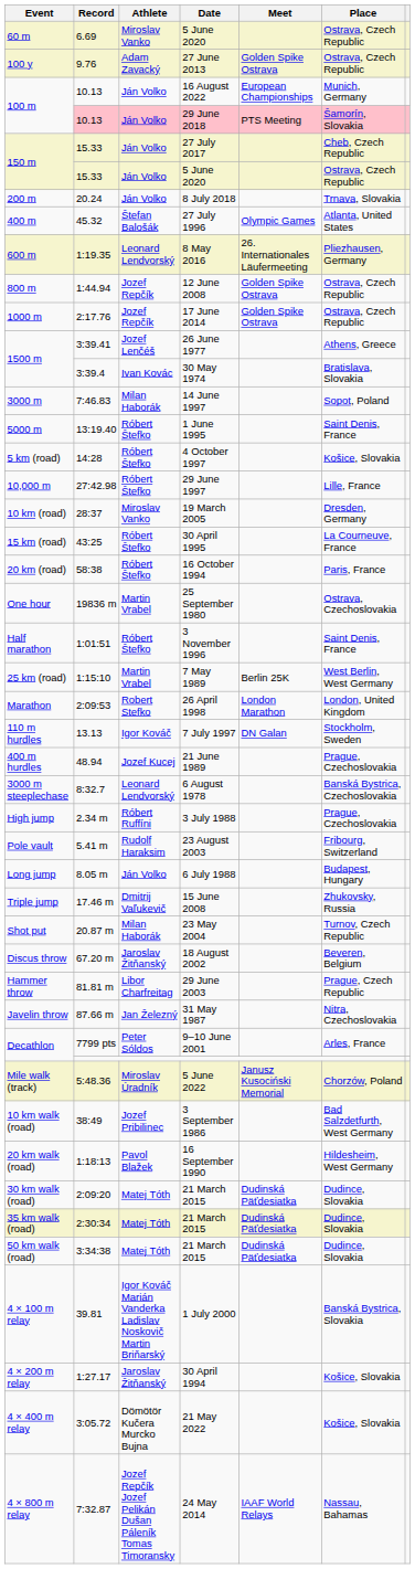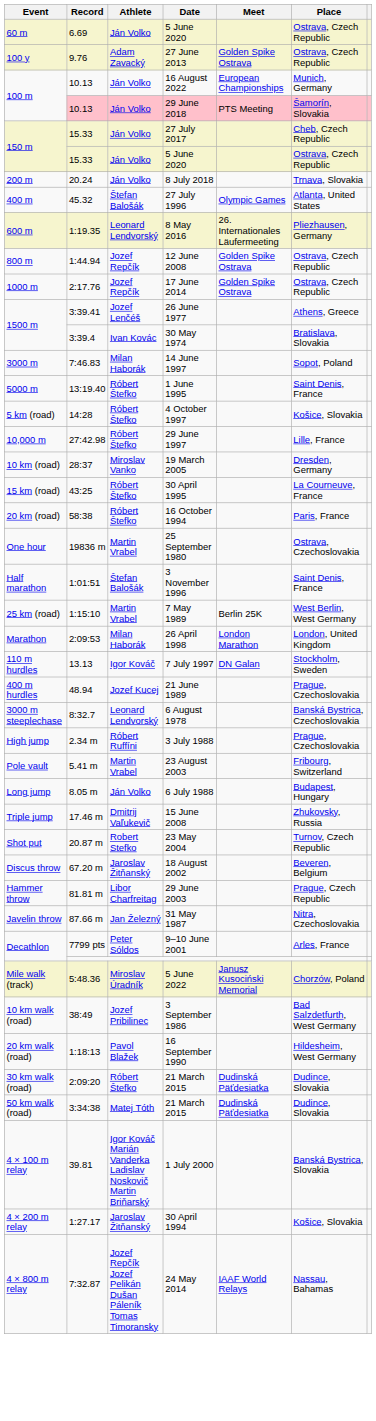 <table class="wikitable" style="font-size:95%; width: 95%;">
 <tr>
 <th>Event</th>
 <th>Record</th>
 <th>Athlete</th>
 <th>Date</th>
 <th>Meet</th>
 <th>Place</th>
 <th></th>
 </tr>
 <tr style="background:#f6F5CE;">
 <td><a href='#'>60 m</a></td>
 <td>6.69 </td>
-<td><a href='#'>Miroslav Vanko</a></td>
+<td><a href='#'>Ján Volko</a></td>
 <td>5 June 2020</td>
 <td></td>
 <td><a href='#'>Ostrava</a>, Czech Republic</td>
 <td></td>
 </tr>
 <tr style="background:#f6F5CE;">
 <td><a href='#'>100 y</a></td>
 <td>9.76 </td>
 <td><a href='#'>Adam Zavacký</a></td>
 <td>27 June 2013</td>
 <td><a href='#'>Golden Spike Ostrava</a></td>
 <td><a href='#'>Ostrava</a>, Czech Republic</td>
 <td></td>
 </tr>
 <tr>
 <td rowspan=2><a href='#'>100 m</a></td>
 <td>10.13 </td>
 <td><a href='#'>Ján Volko</a></td>
 <td>16 August 2022</td>
 <td><a href='#'>European Championships</a></td>
 <td><a href='#'>Munich</a>, Germany</td>
 <td></td>
 </tr>
 <tr style="background:pink">
 <td>10.13 </td>
 <td><a href='#'>Ján Volko</a></td>
 <td>29 June 2018</td>
 <td>PTS Meeting</td>
 <td><a href='#'>Šamorín</a>, Slovakia</td>
 <td></td>
 </tr>
 <tr style="background:#f6F5CE;">
 <td rowspan=2><a href='#'>150 m</a></td>
 <td>15.33 </td>
 <td><a href='#'>Ján Volko</a></td>
 <td>27 July 2017</td>
 <td></td>
 <td><a href='#'>Cheb</a>, Czech Republic</td>
 <td></td>
 </tr>
 <tr style="background:#f6F5CE;">
 <td>15.33 </td>
 <td><a href='#'>Ján Volko</a></td>
 <td>5 June 2020</td>
 <td></td>
 <td><a href='#'>Ostrava</a>, Czech Republic</td>
 <td></td>
 </tr>
 <tr>
 <td><a href='#'>200 m</a></td>
 <td>20.24 </td>
 <td><a href='#'>Ján Volko</a></td>
 <td>8 July 2018</td>
 <td></td>
 <td><a href='#'>Trnava</a>, Slovakia</td>
 <td></td>
 </tr>
 <tr>
 <td><a href='#'>400 m</a></td>
 <td>45.32</td>
 <td><a href='#'>Štefan Balošák</a></td>
 <td>27 July 1996</td>
 <td><a href='#'>Olympic Games</a></td>
 <td><a href='#'>Atlanta</a>, United States</td>
 <td></td>
 </tr>
 <tr style="background:#f6F5CE;">
 <td><a href='#'>600 m</a></td>
 <td>1:19.35</td>
 <td><a href='#'>Leonard Lendvorský</a></td>
 <td>8 May 2016</td>
 <td>26. Internationales Läufermeeting</td>
 <td><a href='#'>Pliezhausen</a>, Germany</td>
 <td></td>
 </tr>
 <tr>
 <td><a href='#'>800 m</a></td>
 <td>1:44.94</td>
 <td><a href='#'>Jozef Repčík</a></td>
 <td>12 June 2008</td>
 <td><a href='#'>Golden Spike Ostrava</a></td>
 <td><a href='#'>Ostrava</a>, Czech Republic</td>
 <td></td>
 </tr>
 <tr>
 <td><a href='#'>1000 m</a></td>
 <td>2:17.76</td>
 <td><a href='#'>Jozef Repčík</a></td>
 <td>17 June 2014</td>
 <td><a href='#'>Golden Spike Ostrava</a></td>
 <td><a href='#'>Ostrava</a>, Czech Republic</td>
 <td></td>
 </tr>
 <tr>
 <td rowspan=2><a href='#'>1500 m</a></td>
 <td>3:39.41</td>
 <td><a href='#'>Jozef Lenčéš</a></td>
 <td>26 June 1977</td>
 <td></td>
 <td><a href='#'>Athens</a>, Greece</td>
 <td></td>
 </tr>
 <tr>
 <td>3:39.4 </td>
 <td><a href='#'>Ivan Kovác</a></td>
 <td>30 May 1974</td>
 <td></td>
 <td><a href='#'>Bratislava</a>, Slovakia</td>
 <td></td>
 </tr>
 <tr>
 <td><a href='#'>3000 m</a></td>
 <td>7:46.83</td>
 <td><a href='#'>Milan Haborák</a></td>
 <td>14 June 1997</td>
 <td></td>
 <td><a href='#'>Sopot</a>, Poland</td>
 <td></td>
 </tr>
 <tr>
 <td><a href='#'>5000 m</a></td>
 <td>13:19.40</td>
 <td><a href='#'>Róbert Štefko</a></td>
 <td>1 June 1995</td>
 <td></td>
 <td><a href='#'>Saint Denis</a>, France</td>
 <td></td>
 </tr>
 <tr>
 <td><a href='#'>5 km</a> (road)</td>
 <td>14:28</td>
 <td><a href='#'>Róbert Štefko</a></td>
 <td>4 October 1997</td>
 <td></td>
 <td><a href='#'>Košice</a>, Slovakia</td>
 <td></td>
 </tr>
 <tr>
 <td><a href='#'>10,000 m</a></td>
 <td>27:42.98</td>
 <td><a href='#'>Róbert Štefko</a></td>
 <td>29 June 1997</td>
 <td></td>
 <td><a href='#'>Lille</a>, France</td>
 <td></td>
 </tr>
 <tr>
 <td><a href='#'>10 km</a> (road)</td>
 <td>28:37</td>
 <td><a href='#'>Miroslav Vanko</a></td>
 <td>19 March 2005</td>
 <td></td>
 <td><a href='#'>Dresden</a>, Germany</td>
 <td></td>
 </tr>
 <tr>
 <td><a href='#'>15 km</a> (road)</td>
 <td>43:25</td>
 <td><a href='#'>Róbert Štefko</a></td>
 <td>30 April 1995</td>
 <td></td>
 <td><a href='#'>La Courneuve</a>, France</td>
 <td></td>
 </tr>
 <tr>
 <td><a href='#'>20 km</a> (road)</td>
 <td>58:38</td>
 <td><a href='#'>Róbert Štefko</a></td>
 <td>16 October 1994</td>
 <td></td>
 <td><a href='#'>Paris</a>, France</td>
 <td></td>
 </tr>
 <tr>
 <td><a href='#'>One hour</a></td>
 <td>19836 m</td>
 <td><a href='#'>Martin Vrabel</a></td>
 <td>25 September 1980</td>
 <td></td>
 <td><a href='#'>Ostrava</a>, Czechoslovakia</td>
 <td></td>
 </tr>
 <tr>
 <td><a href='#'>Half marathon</a></td>
 <td>1:01:51</td>
-<td><a href='#'>Róbert Štefko</a></td>
+<td><a href='#'>Štefan Balošák</a></td>
 <td>3 November 1996</td>
 <td></td>
 <td><a href='#'>Saint Denis</a>, France</td>
 <td></td>
 </tr>
 <tr>
 <td><a href='#'>25 km</a> (road)</td>
 <td>1:15:10</td>
 <td><a href='#'>Martin Vrabel</a></td>
 <td>7 May 1989</td>
 <td>Berlin 25K</td>
 <td><a href='#'>West Berlin</a>, West Germany</td>
 <td></td>
 </tr>
 <tr>
 <td><a href='#'>Marathon</a></td>
 <td>2:09:53</td>
-<td><a href='#'>Robert Stefko</a></td>
+<td><a href='#'>Milan Haborák</a></td>
 <td>26 April 1998</td>
 <td><a href='#'>London Marathon</a></td>
 <td><a href='#'>London</a>, United Kingdom</td>
 <td></td>
 </tr>
 <tr>
 <td><a href='#'>110 m hurdles</a></td>
 <td>13.13</td>
 <td><a href='#'>Igor Kováč</a></td>
 <td>7 July 1997</td>
 <td><a href='#'>DN Galan</a></td>
 <td><a href='#'>Stockholm</a>, Sweden</td>
 <td></td>
 </tr>
 <tr>
 <td><a href='#'>400 m hurdles</a></td>
 <td>48.94</td>
 <td><a href='#'>Jozef Kucej</a></td>
 <td>21 June 1989</td>
 <td></td>
 <td><a href='#'>Prague</a>, Czechoslovakia</td>
 <td></td>
 </tr>
 <tr>
 <td><a href='#'>3000 m steeplechase</a></td>
 <td>8:32.7 </td>
 <td><a href='#'>Leonard Lendvorský</a></td>
 <td>6 August 1978</td>
 <td></td>
 <td><a href='#'>Banská Bystrica</a>, Czechoslovakia</td>
 <td></td>
 </tr>
 <tr>
 <td><a href='#'>High jump</a></td>
 <td>2.34 m</td>
 <td><a href='#'>Róbert Ruffíni</a></td>
 <td>3 July 1988</td>
 <td></td>
 <td><a href='#'>Prague</a>, Czechoslovakia</td>
 <td></td>
 </tr>
 <tr>
 <td><a href='#'>Pole vault</a></td>
 <td>5.41 m</td>
-<td><a href='#'>Rudolf Haraksim</a></td>
+<td><a href='#'>Martin Vrabel</a></td>
 <td>23 August 2003</td>
 <td></td>
 <td><a href='#'>Fribourg</a>, Switzerland</td>
 <td></td>
 </tr>
 <tr>
 <td><a href='#'>Long jump</a></td>
 <td>8.05 m</td>
 <td><a href='#'>Ján Volko</a></td>
 <td>6 July 1988</td>
 <td></td>
 <td><a href='#'>Budapest</a>, Hungary</td>
 <td></td>
 </tr>
 <tr>
 <td><a href='#'>Triple jump</a></td>
 <td>17.46 m</td>
 <td><a href='#'>Dmitrij Vaľukevič</a></td>
 <td>15 June 2008</td>
 <td></td>
 <td><a href='#'>Zhukovsky</a>, Russia</td>
 <td></td>
 </tr>
 <tr>
 <td><a href='#'>Shot put</a></td>
 <td>20.87 m</td>
-<td><a href='#'>Milan Haborák</a></td>
+<td><a href='#'>Robert Stefko</a></td>
 <td>23 May 2004</td>
 <td></td>
 <td><a href='#'>Turnov</a>, Czech Republic</td>
 <td></td>
 </tr>
 <tr>
 <td><a href='#'>Discus throw</a></td>
 <td>67.20 m</td>
 <td><a href='#'>Jaroslav Žitňanský</a></td>
 <td>18 August 2002</td>
 <td></td>
 <td><a href='#'>Beveren</a>, Belgium</td>
 <td></td>
 </tr>
 <tr>
 <td><a href='#'>Hammer throw</a></td>
 <td>81.81 m</td>
 <td><a href='#'>Libor Charfreitag</a></td>
 <td>29 June 2003</td>
 <td></td>
 <td><a href='#'>Prague</a>, Czech Republic</td>
 <td></td>
 </tr>
 <tr>
 <td><a href='#'>Javelin throw</a></td>
 <td>87.66 m</td>
 <td><a href='#'>Jan Železný</a></td>
 <td>31 May 1987</td>
 <td></td>
 <td><a href='#'>Nitra</a>, Czechoslovakia</td>
 <td></td>
 </tr>
 <tr>
 <td rowspan=2><a href='#'>Decathlon</a></td>
 <td>7799 pts</td>
 <td><a href='#'>Peter Sóldos</a></td>
 <td>9–10 June 2001</td>
 <td></td>
 <td><a href='#'>Arles</a>, France</td>
 <td></td>
 </tr>
 <tr>
 <td colspan=5></td>
 <td></td>
 </tr>
 <tr style="background:#f6F5CE;">
 <td><a href='#'>Mile walk</a> (track)</td>
 <td>5:48.36</td>
 <td><a href='#'>Miroslav Úradník</a></td>
 <td>5 June 2022</td>
 <td><a href='#'>Janusz Kusociński Memorial</a></td>
 <td><a href='#'>Chorzów</a>, Poland</td>
 <td></td>
 </tr>
 <tr>
 <td><a href='#'>10 km walk</a> (road)</td>
 <td>38:49</td>
 <td><a href='#'>Jozef Pribilinec</a></td>
 <td>3 September 1986</td>
 <td></td>
 <td><a href='#'>Bad Salzdetfurth</a>, West Germany</td>
 <td></td>
 </tr>
 <tr>
 <td><a href='#'>20 km walk</a> (road)</td>
 <td>1:18:13</td>
 <td><a href='#'>Pavol Blažek</a></td>
 <td>16 September 1990</td>
 <td></td>
 <td><a href='#'>Hildesheim</a>, West Germany</td>
 <td></td>
 </tr>
 <tr>
 <td><a href='#'>30 km walk</a> (road)</td>
 <td>2:09:20</td>
-<td><a href='#'>Matej Tóth</a></td>
-<td>21 March 2015</td>
-<td><a href='#'>Dudinská Päťdesiatka</a></td>
-<td><a href='#'>Dudince</a>, Slovakia</td>
-<td></td>
-</tr>
-<tr style="background:#f6F5CE;">
-<td><a href='#'>35 km walk</a> (road)</td>
-<td>2:30:34</td>
-<td><a href='#'>Matej Tóth</a></td>
+<td><a href='#'>Róbert Štefko</a></td>
 <td>21 March 2015</td>
 <td><a href='#'>Dudinská Päťdesiatka</a></td>
 <td><a href='#'>Dudince</a>, Slovakia</td>
 <td></td>
 </tr>
 <tr>
 <td><a href='#'>50 km walk</a> (road)</td>
 <td>3:34:38</td>
 <td><a href='#'>Matej Tóth</a></td>
 <td>21 March 2015</td>
 <td><a href='#'>Dudinská Päťdesiatka</a></td>
 <td><a href='#'>Dudince</a>, Slovakia</td>
 <td></td>
 </tr>
 <tr>
 <td><a href='#'>4 × 100 m relay</a></td>
 <td>39.81</td>
 <td><br><a href='#'>Igor Kováč</a><br><a href='#'>Marián Vanderka</a><br><a href='#'>Ladislav Noskovič</a><br><a href='#'>Martin Briňarský</a></td>
 <td>1 July 2000</td>
 <td></td>
 <td><a href='#'>Banská Bystrica</a>, Slovakia</td>
 <td></td>
 </tr>
 <tr>
 <td><a href='#'>4 × 200 m relay</a></td>
 <td>1:27.17</td>
 <td><a href='#'>Jaroslav Žitňanský</a></td>
 <td>30 April 1994</td>
 <td></td>
 <td><a href='#'>Košice</a>, Slovakia</td>
 <td></td>
 </tr>
 <tr>
-<td><a href='#'>4 × 400 m relay</a></td>
-<td>3:05.72</td>
-<td><br>Dömötör<br>Kučera<br>Murcko<br>Bujna</td>
-<td>21 May 2022</td>
-<td></td>
-<td><a href='#'>Košice</a>, Slovakia</td>
-<td></td>
-</tr>
-<tr>
 <td><a href='#'>4 × 800 m relay</a></td>
 <td>7:32.87</td>
 <td><br><a href='#'>Jozef Repčík</a><br><a href='#'>Jozef Pelikán</a><br><a href='#'>Dušan Páleník</a><br><a href='#'>Tomas Timoransky</a></td>
 <td>24 May 2014</td>
 <td><a href='#'>IAAF World Relays</a></td>
 <td><a href='#'>Nassau</a>, Bahamas</td>
 <td></td>
 </tr>
 </table>
